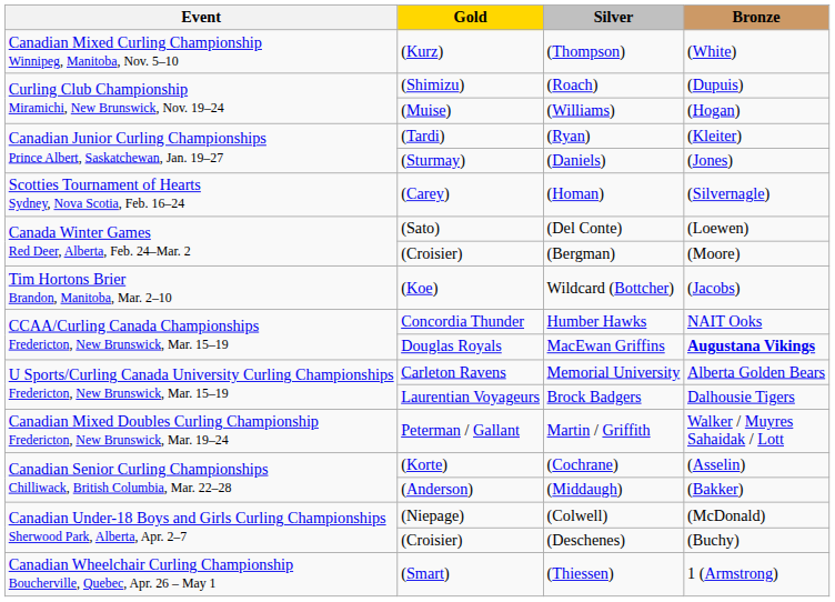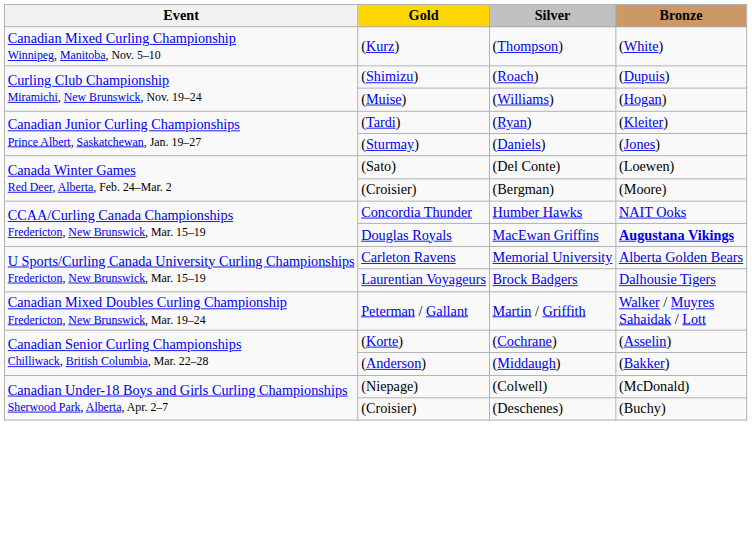 <table class="wikitable">
 <tr>
 <th>Event</th>
 <th style="background:gold">Gold</th>
 <th style="background:silver">Silver</th>
 <th style="background:#cc9966">Bronze</th>
 </tr>
 <tr>
 <td><a href='#'>Canadian Mixed Curling Championship</a> <br> <small><a href='#'>Winnipeg</a>, <a href='#'>Manitoba</a>, Nov. 5–10</small></td>
 <td> (<a href='#'>Kurz</a>)</td>
 <td> (<a href='#'>Thompson</a>)</td>
 <td> (<a href='#'>White</a>)</td>
 </tr>
 <tr>
 <td rowspan=2><a href='#'>Curling Club Championship</a> <br> <small><a href='#'>Miramichi</a>, <a href='#'>New Brunswick</a>, Nov. 19–24</small></td>
 <td> (<a href='#'>Shimizu</a>)</td>
 <td> (<a href='#'>Roach</a>)</td>
 <td> (<a href='#'>Dupuis</a>)</td>
 </tr>
 <tr>
 <td> (<a href='#'>Muise</a>)</td>
 <td> (<a href='#'>Williams</a>)</td>
 <td> (<a href='#'>Hogan</a>)</td>
 </tr>
 <tr>
 <td rowspan=2><a href='#'>Canadian Junior Curling Championships</a> <br> <small><a href='#'>Prince Albert</a>, <a href='#'>Saskatchewan</a>, Jan. 19–27</small></td>
 <td> (<a href='#'>Tardi</a>)</td>
 <td> (<a href='#'>Ryan</a>)</td>
 <td> (<a href='#'>Kleiter</a>)</td>
 </tr>
 <tr>
 <td> (<a href='#'>Sturmay</a>)</td>
 <td> (<a href='#'>Daniels</a>)</td>
 <td> (<a href='#'>Jones</a>)</td>
 </tr>
 <tr>
-<td><a href='#'>Scotties Tournament of Hearts</a> <br> <small><a href='#'>Sydney</a>, <a href='#'>Nova Scotia</a>, Feb. 16–24</small></td>
-<td> (<a href='#'>Carey</a>)</td>
-<td> (<a href='#'>Homan</a>)</td>
-<td> (<a href='#'>Silvernagle</a>)</td>
-</tr>
-<tr>
 <td rowspan=2><a href='#'>Canada Winter Games</a> <br> <small><a href='#'>Red Deer</a>, <a href='#'>Alberta</a>, Feb. 24–Mar. 2</small></td>
 <td> (Sato)</td>
 <td> (Del Conte)</td>
 <td> (Loewen)</td>
 </tr>
 <tr>
 <td> (Croisier)</td>
 <td> (Bergman)</td>
 <td> (Moore)</td>
-</tr>
-<tr>
-<td><a href='#'>Tim Hortons Brier</a> <br> <small><a href='#'>Brandon</a>, <a href='#'>Manitoba</a>, Mar. 2–10</small></td>
-<td> (<a href='#'>Koe</a>)</td>
-<td> Wildcard (<a href='#'>Bottcher</a>)</td>
-<td> (<a href='#'>Jacobs</a>)</td>
 </tr>
 <tr>
 <td rowspan=2><a href='#'>CCAA/Curling Canada Championships</a> <br> <small><a href='#'>Fredericton</a>, <a href='#'>New Brunswick</a>, Mar. 15–19</small></td>
 <td> <a href='#'>Concordia Thunder</a></td>
 <td> <a href='#'>Humber Hawks</a></td>
 <td> <a href='#'>NAIT Ooks</a></td>
 </tr>
 <tr>
 <td> <a href='#'>Douglas Royals</a></td>
 <td> <a href='#'>MacEwan Griffins</a></td>
 <td><strong> <a href='#'>Augustana Vikings</a></strong></td>
 </tr>
 <tr>
 <td rowspan=2><a href='#'>U Sports/Curling Canada University Curling Championships</a> <br> <small><a href='#'>Fredericton</a>, <a href='#'>New Brunswick</a>, Mar. 15–19</small></td>
 <td> <a href='#'>Carleton Ravens</a></td>
 <td> <a href='#'>Memorial University</a></td>
 <td> <a href='#'>Alberta Golden Bears</a></td>
 </tr>
 <tr>
 <td> <a href='#'>Laurentian Voyageurs</a></td>
 <td> <a href='#'>Brock Badgers</a></td>
 <td> <a href='#'>Dalhousie Tigers</a></td>
 </tr>
 <tr>
 <td><a href='#'>Canadian Mixed Doubles Curling Championship</a> <br> <small><a href='#'>Fredericton</a>, <a href='#'>New Brunswick</a>, Mar. 19–24</small></td>
 <td> <a href='#'>Peterman</a> /  <a href='#'>Gallant</a></td>
 <td> <a href='#'>Martin</a> /   <a href='#'>Griffith</a></td>
 <td> <a href='#'>Walker</a> /  <a href='#'>Muyres</a> <br> <a href='#'>Sahaidak</a> / <a href='#'>Lott</a></td>
 </tr>
 <tr>
 <td rowspan=2><a href='#'>Canadian Senior Curling Championships</a> <br> <small><a href='#'>Chilliwack</a>, <a href='#'>British Columbia</a>, Mar. 22–28</small></td>
 <td> (<a href='#'>Korte</a>)</td>
 <td> (<a href='#'>Cochrane</a>)</td>
 <td> (<a href='#'>Asselin</a>)</td>
 </tr>
 <tr>
 <td> (<a href='#'>Anderson</a>)</td>
 <td> (<a href='#'>Middaugh</a>)</td>
 <td> (<a href='#'>Bakker</a>)</td>
 </tr>
 <tr>
 <td rowspan = 2><a href='#'>Canadian Under-18 Boys and Girls Curling Championships</a> <br> <small><a href='#'>Sherwood Park</a>, <a href='#'>Alberta</a>, Apr. 2–7</small></td>
 <td> (Niepage)</td>
 <td> (Colwell)</td>
 <td> (McDonald)</td>
 </tr>
 <tr>
 <td> (Croisier)</td>
 <td> (Deschenes)</td>
 <td> (Buchy)</td>
 </tr>
-<tr>
-<td><a href='#'>Canadian Wheelchair Curling Championship</a> <br> <small><a href='#'>Boucherville</a>, <a href='#'>Quebec</a>, Apr. 26 – May 1 </small></td>
-<td> (<a href='#'>Smart</a>)</td>
-<td> (<a href='#'>Thiessen</a>)</td>
-<td> 1 (<a href='#'>Armstrong</a>)</td>
-</tr>
 </table>
